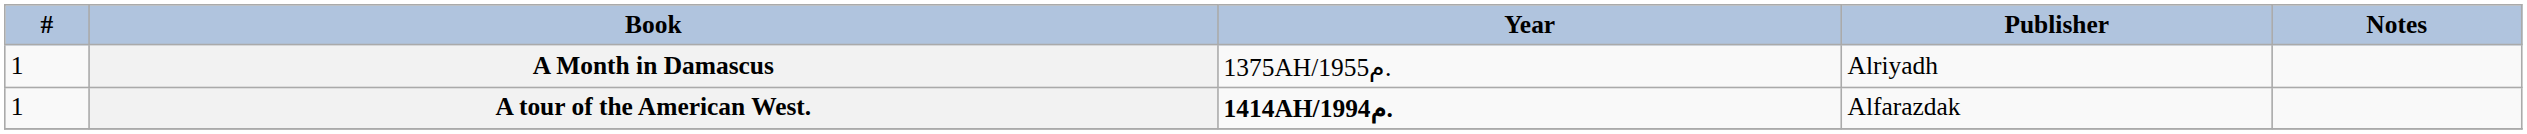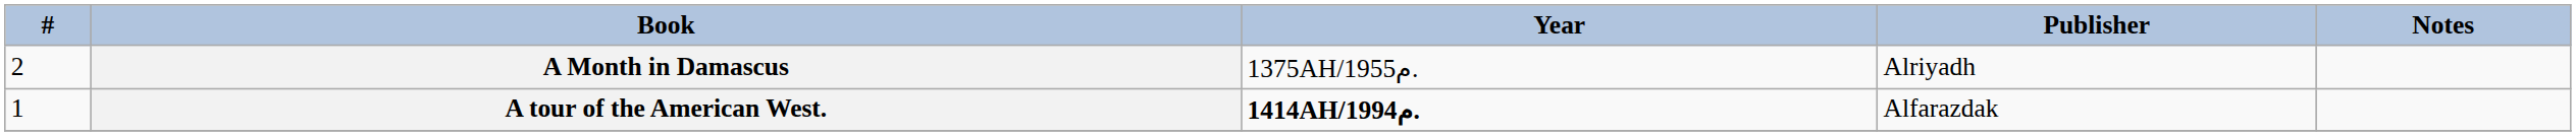 <table class="wikitable sortable plainrowheaders" align="center" style="width:100%;margin:auto;">
 <tr>
 <th scope="col" style="background:#B0C4DE;">#</th>
 <th scope="col" style="background:#B0C4DE;">Book</th>
 <th scope="col" style="background:#B0C4DE;">Year</th>
 <th scope="col" style="background:#B0C4DE;">Publisher</th>
 <th scope="col" style="background:#B0C4DE;" class="unsortable">Notes</th>
 </tr>
 <tr>
-<td>1</td>
+<td>2</td>
 <th scope="row">A Month in Damascus</th>
 <td>1375AH/1955م.</td>
 <td>Alriyadh</td>
 <td></td>
 </tr>
 <tr>
 <td>1</td>
 <th scope="row">A tour of the American West.</th>
 <td><strong>1414AH/1994م.</strong></td>
 <td>Alfarazdak</td>
 <td></td>
 </tr>
 <tr>
 </tr>
 </table>
